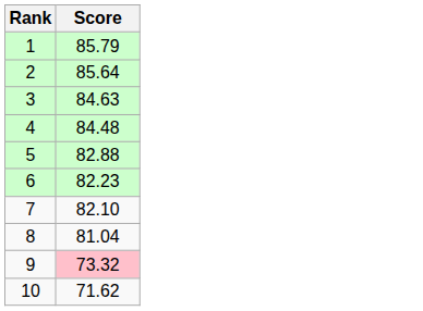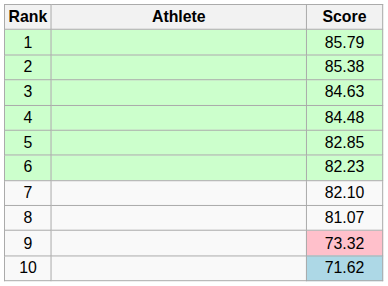 <table class=wikitable style="text-align:center">
 <tr>
 <th width=40>Rank</th>
+<th width=250>Athlete</th>
 <th width=70>Score</th>
 </tr>
 <tr bgcolor=ccffcc>
 <td>1</td>
+<td align=left></td>
 <td>85.79</td>
 </tr>
 <tr bgcolor=ccffcc>
 <td>2</td>
-<td>85.64</td>
+<td align=left></td>
+<td>85.38</td>
 </tr>
 <tr bgcolor=ccffcc>
 <td>3</td>
+<td align=left></td>
 <td>84.63</td>
 </tr>
 <tr bgcolor=ccffcc>
 <td>4</td>
+<td align=left></td>
 <td>84.48</td>
 </tr>
 <tr bgcolor=ccffcc>
 <td>5</td>
-<td>82.88</td>
+<td align=left></td>
+<td>82.85</td>
 </tr>
 <tr bgcolor=ccffcc>
 <td>6</td>
+<td align=left></td>
 <td>82.23</td>
 </tr>
 <tr>
 <td>7</td>
+<td align=left></td>
 <td>82.10</td>
 </tr>
 <tr>
 <td>8</td>
-<td>81.04</td>
+<td align=left></td>
+<td>81.07</td>
 </tr>
 <tr>
 <td>9</td>
+<td align=left></td>
 <td style="background: pink;">73.32</td>
 </tr>
 <tr>
 <td>10</td>
-<td>71.62</td>
+<td align=left></td>
+<td style="background: lightblue;">71.62</td>
 </tr>
 </table>
